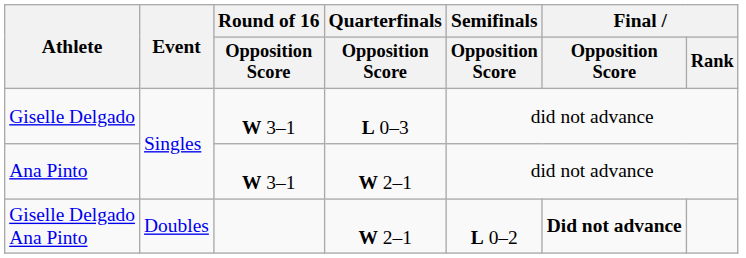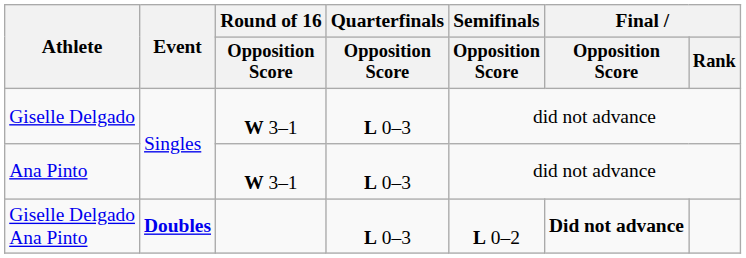 <table class=wikitable style="font-size:90%">
 <tr>
 <th rowspan="2">Athlete</th>
 <th rowspan="2">Event</th>
 <th>Round of 16</th>
 <th>Quarterfinals</th>
 <th>Semifinals</th>
 <th colspan=2>Final / </th>
 </tr>
 <tr style="font-size:95%">
 <th>Opposition<br>Score</th>
 <th>Opposition<br>Score</th>
 <th>Opposition<br>Score</th>
 <th>Opposition<br>Score</th>
 <th>Rank</th>
 </tr>
 <tr align=center>
 <td align=left><a href='#'>Giselle Delgado</a></td>
 <td align=left rowspan=2><a href='#'>Singles</a></td>
 <td><br><strong>W</strong> 3–1</td>
 <td><br><strong>L</strong> 0–3</td>
 <td colspan=3>did not advance</td>
 </tr>
 <tr align=center>
 <td align=left><a href='#'>Ana Pinto</a></td>
 <td><br><strong>W</strong> 3–1</td>
-<td><br><strong>W</strong> 2–1</td>
+<td><br><strong>L</strong> 0–3</td>
 <td colspan=3>did not advance</td>
 </tr>
 <tr align=center>
 <td align=left><a href='#'>Giselle Delgado</a><br><a href='#'>Ana Pinto</a></td>
-<td><a href='#'>Doubles</a></td>
+<td><strong><a href='#'>Doubles</a></strong></td>
 <td></td>
-<td><br><strong>W</strong> 2–1</td>
+<td><br><strong>L</strong> 0–3</td>
 <td><br><strong>L</strong> 0–2</td>
 <td><strong>Did not advance</strong></td>
 <td></td>
 </tr>
 </table>
